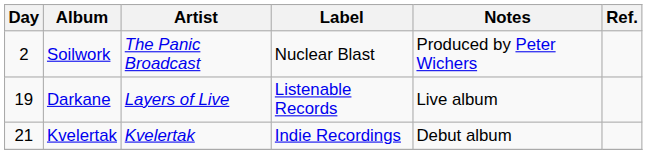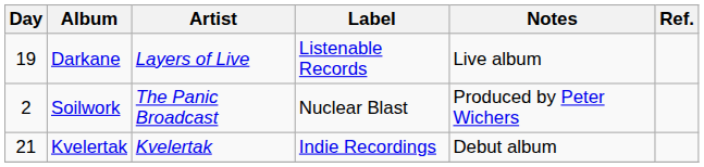 <table class="wikitable">
 <tr>
 <th>Day</th>
 <th>Album</th>
 <th>Artist</th>
 <th>Label</th>
 <th>Notes</th>
 <th>Ref.</th>
 </tr>
 <tr>
+<td rowspan="1" style="text-align:center;">19</td>
+<td><a href='#'>Darkane</a></td>
+<td><em><a href='#'>Layers of Live</a></em></td>
+<td><a href='#'>Listenable Records</a></td>
+<td>Live album</td>
+<td></td>
+</tr>
+<tr>
 <td rowspan="1" style="text-align:center;">2</td>
 <td><a href='#'>Soilwork</a></td>
 <td><em><a href='#'>The Panic Broadcast</a></em></td>
 <td>Nuclear Blast</td>
 <td>Produced by <a href='#'>Peter Wichers</a></td>
-<td></td>
-</tr>
-<tr>
-<td rowspan="1" style="text-align:center;">19</td>
-<td><a href='#'>Darkane</a></td>
-<td><em><a href='#'>Layers of Live</a></em></td>
-<td><a href='#'>Listenable Records</a></td>
-<td>Live album</td>
 <td></td>
 </tr>
 <tr>
 <td rowspan="1" style="text-align:center;">21</td>
 <td><a href='#'>Kvelertak</a></td>
 <td><em><a href='#'>Kvelertak</a></em></td>
 <td><a href='#'>Indie Recordings</a></td>
 <td>Debut album</td>
 <td></td>
 </tr>
 <tr>
 </tr>
 </table>
